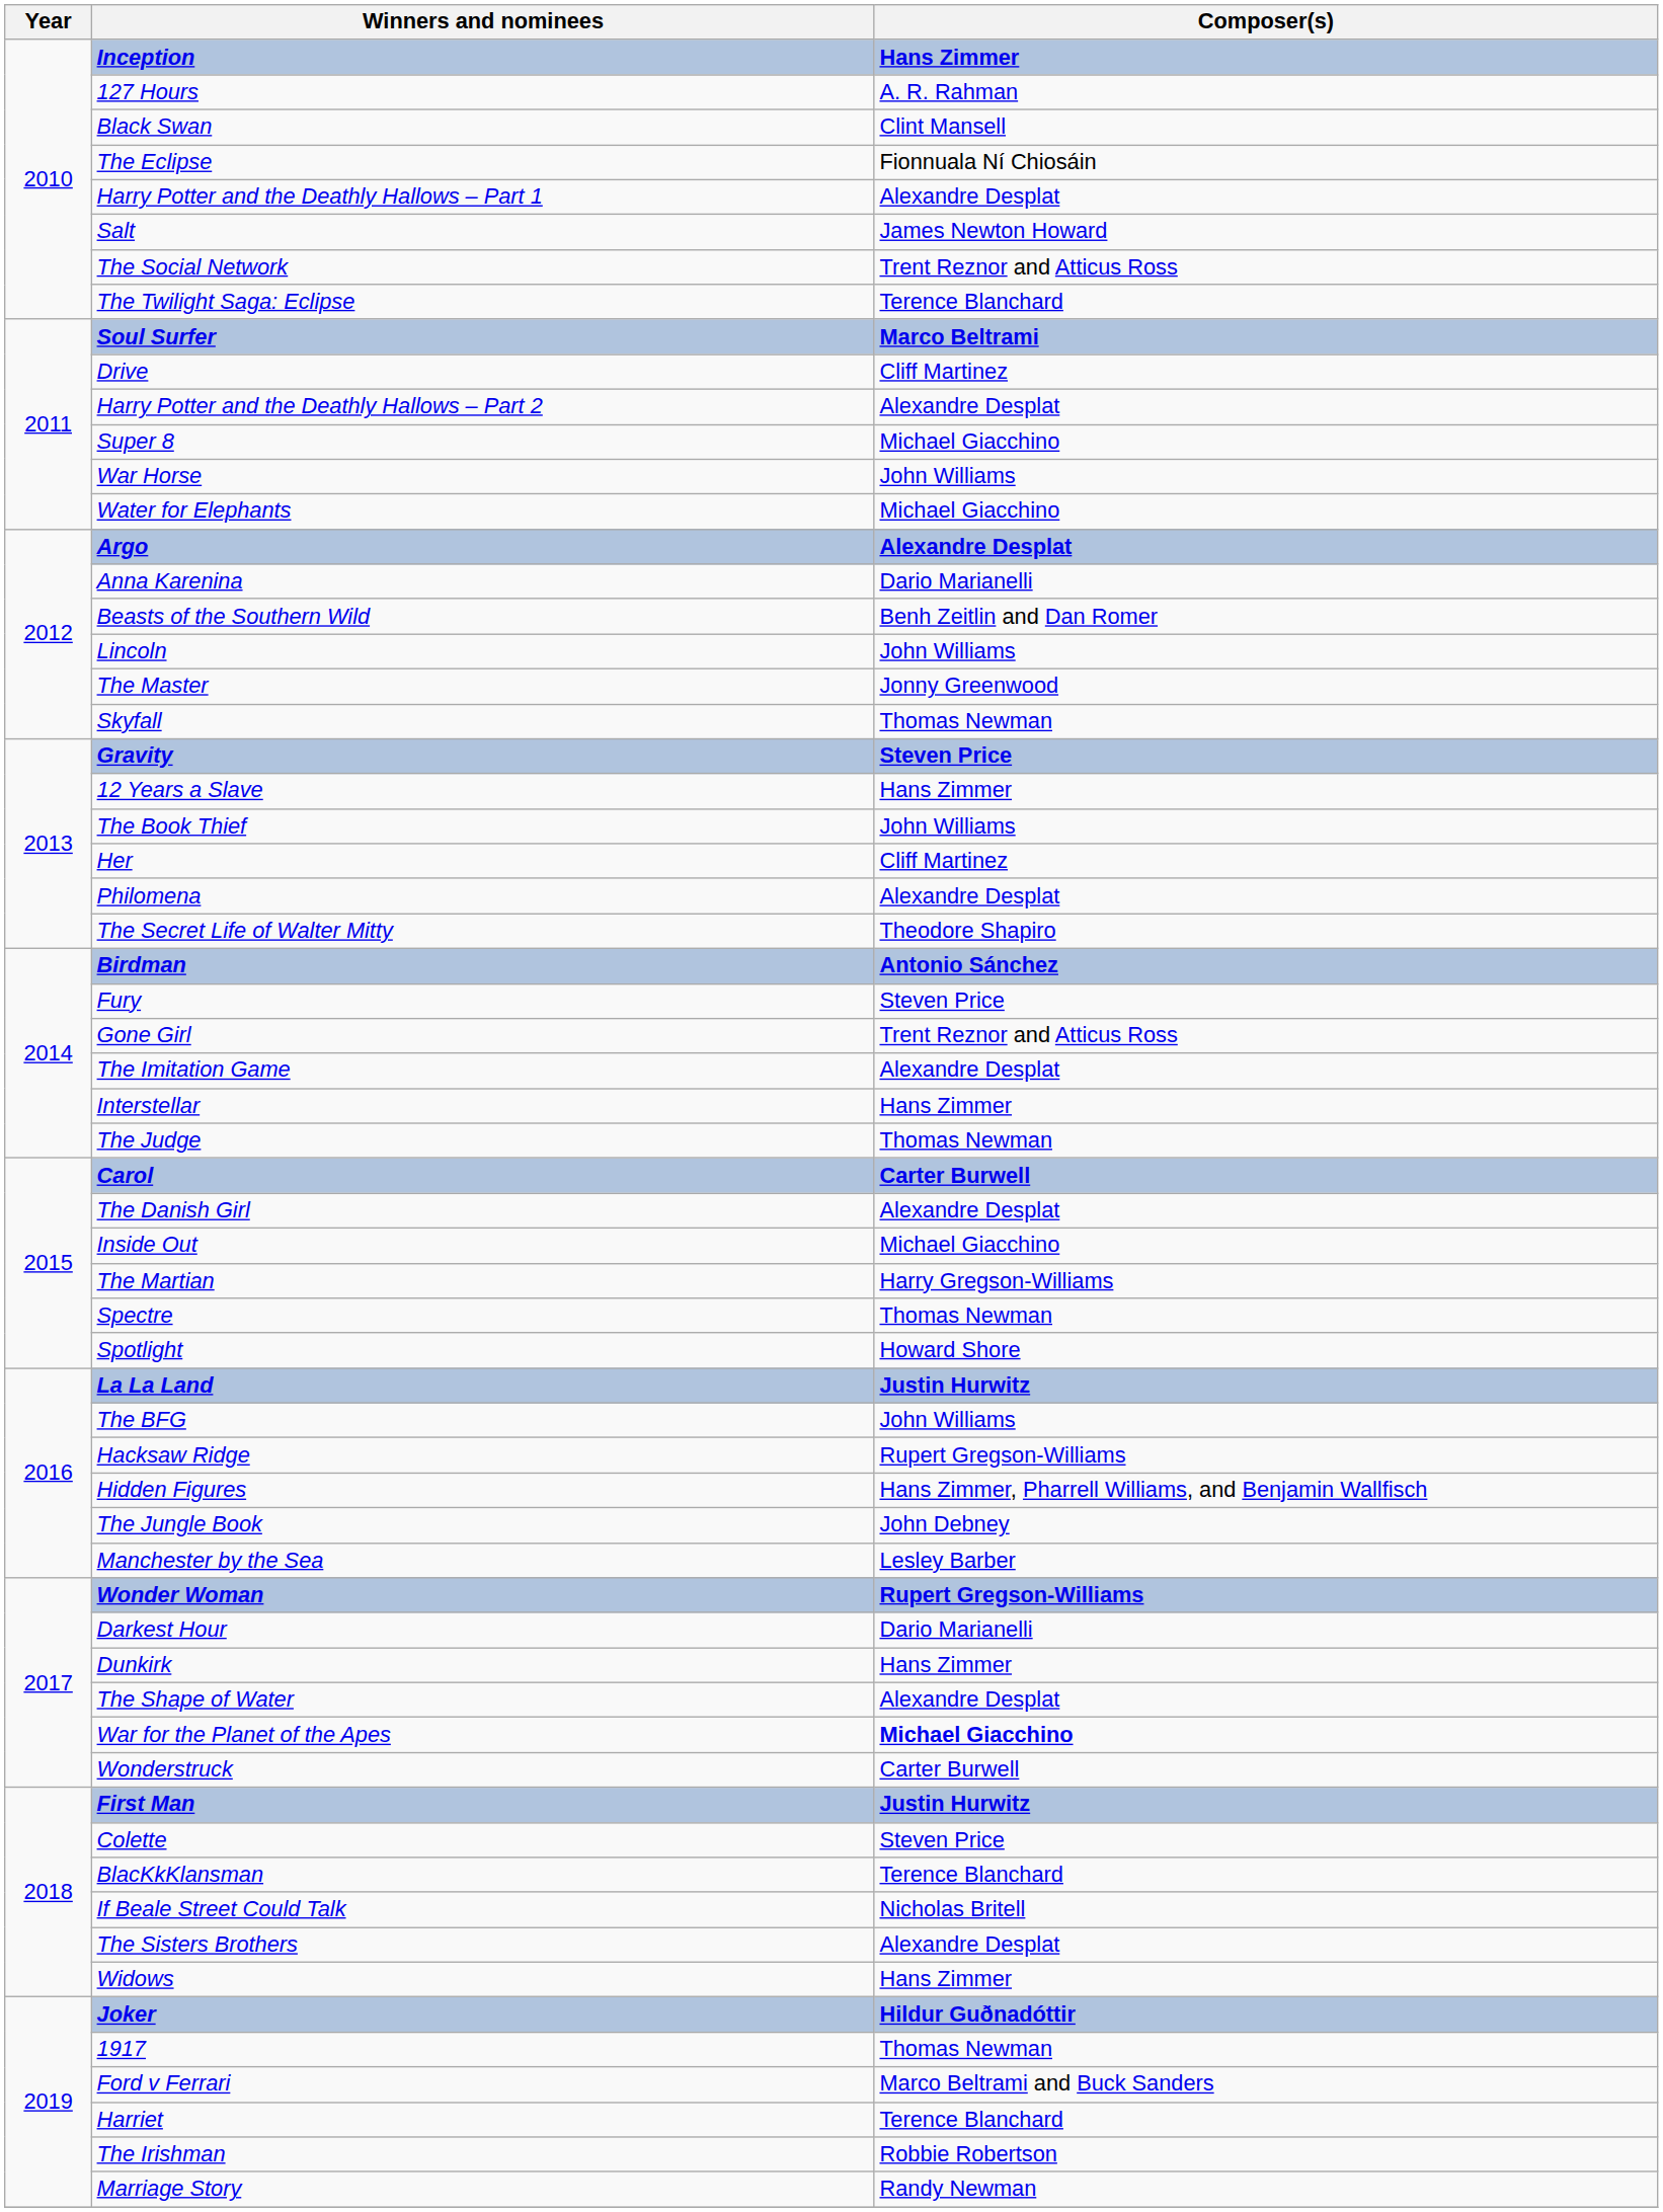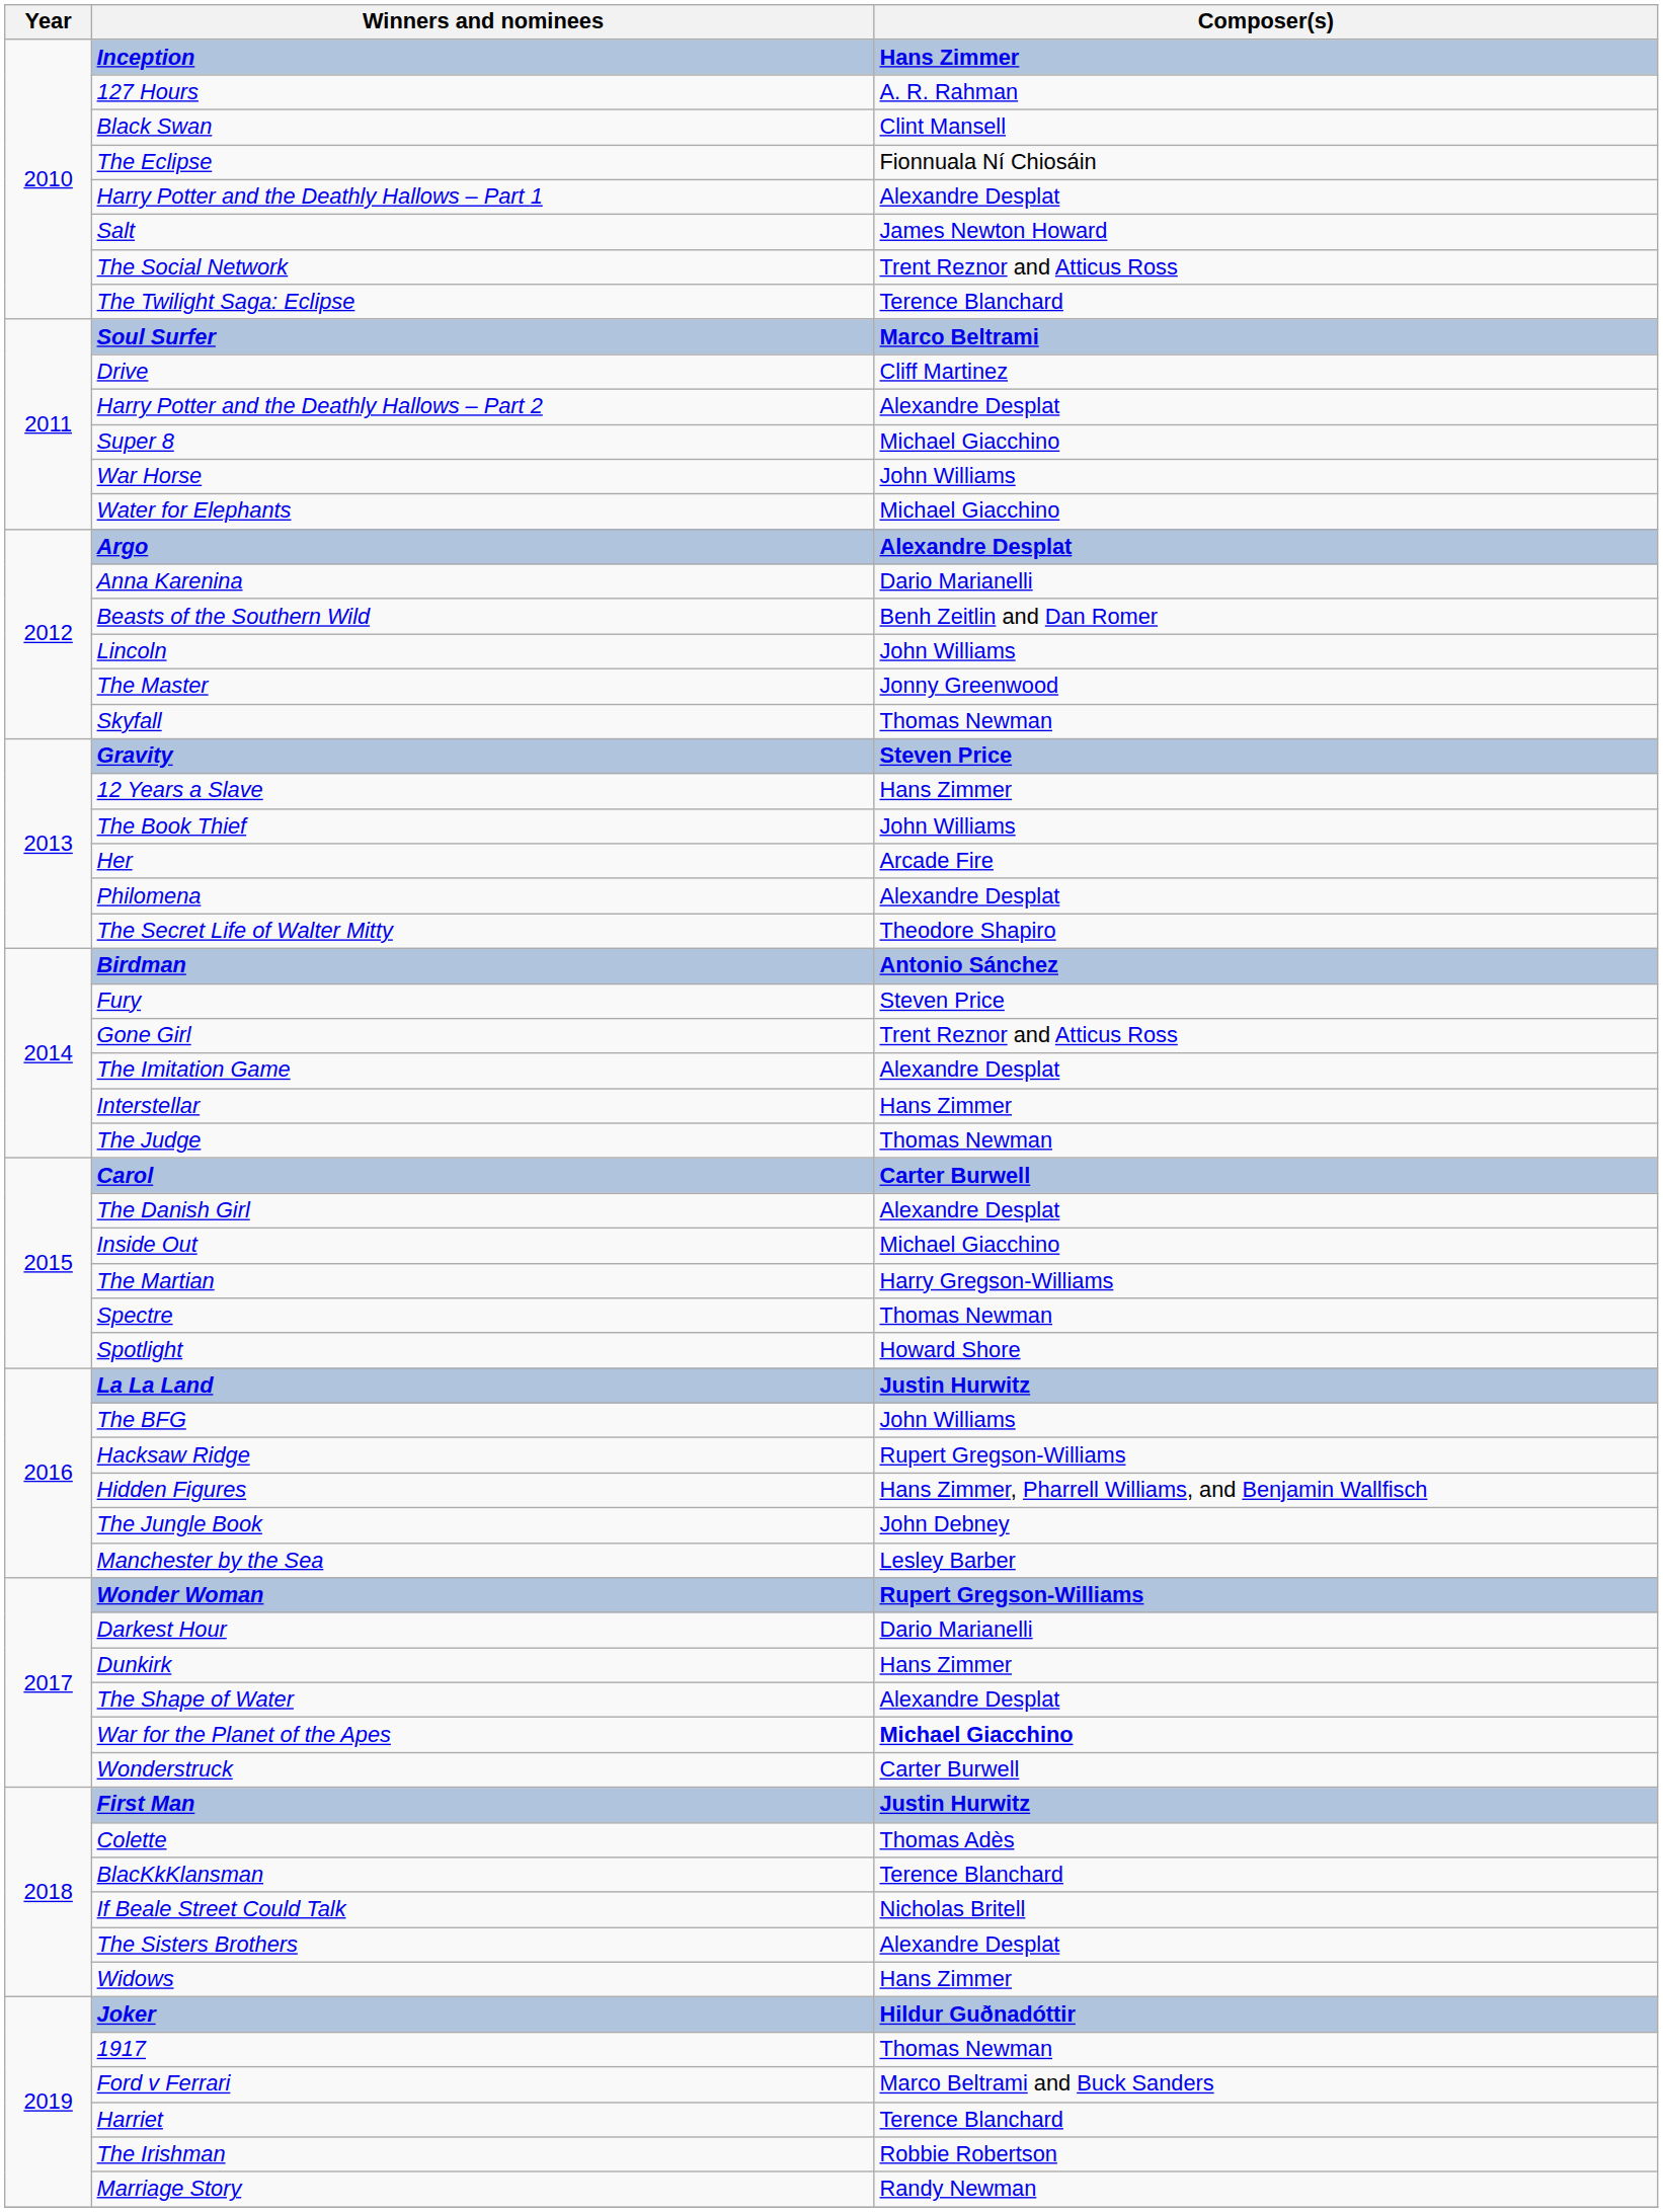 <table class="wikitable" width="95%" cellpadding="5">
 <tr>
 <th width="5%">Year</th>
 <th width="45%">Winners and nominees</th>
 <th width="45%">Composer(s)</th>
 </tr>
 <tr>
 <td rowspan="8" style="text-align:center;"><a href='#'>2010</a></td>
 <td style="background:#B0C4DE;"><strong><em><a href='#'>Inception</a></em></strong></td>
 <td style="background:#B0C4DE;"><strong><a href='#'>Hans Zimmer</a></strong></td>
 </tr>
 <tr>
 <td><em><a href='#'>127 Hours</a></em></td>
 <td><a href='#'>A. R. Rahman</a></td>
 </tr>
 <tr>
 <td><em><a href='#'>Black Swan</a></em></td>
 <td><a href='#'>Clint Mansell</a></td>
 </tr>
 <tr>
 <td><em><a href='#'>The Eclipse</a></em></td>
 <td>Fionnuala Ní Chiosáin</td>
 </tr>
 <tr>
 <td><em><a href='#'>Harry Potter and the Deathly Hallows – Part 1</a></em></td>
 <td><a href='#'>Alexandre Desplat</a></td>
 </tr>
 <tr>
 <td><em><a href='#'>Salt</a></em></td>
 <td><a href='#'>James Newton Howard</a></td>
 </tr>
 <tr>
 <td><em><a href='#'>The Social Network</a></em></td>
 <td><a href='#'>Trent Reznor</a> and <a href='#'>Atticus Ross</a></td>
 </tr>
 <tr>
 <td><em><a href='#'>The Twilight Saga: Eclipse</a></em></td>
 <td><a href='#'>Terence Blanchard</a></td>
 </tr>
 <tr>
 <td rowspan="6" style="text-align:center;"><a href='#'>2011</a></td>
 <td style="background:#B0C4DE;"><strong><em><a href='#'>Soul Surfer</a></em></strong></td>
 <td style="background:#B0C4DE;"><strong><a href='#'>Marco Beltrami</a></strong></td>
 </tr>
 <tr>
 <td><em><a href='#'>Drive</a></em></td>
 <td><a href='#'>Cliff Martinez</a></td>
 </tr>
 <tr>
 <td><em><a href='#'>Harry Potter and the Deathly Hallows – Part 2</a></em></td>
 <td><a href='#'>Alexandre Desplat</a></td>
 </tr>
 <tr>
 <td><em><a href='#'>Super 8</a></em></td>
 <td><a href='#'>Michael Giacchino</a></td>
 </tr>
 <tr>
 <td><em><a href='#'>War Horse</a></em></td>
 <td><a href='#'>John Williams</a></td>
 </tr>
 <tr>
 <td><em><a href='#'>Water for Elephants</a></em></td>
 <td><a href='#'>Michael Giacchino</a></td>
 </tr>
 <tr>
 <td rowspan="6" style="text-align:center;"><a href='#'>2012</a></td>
 <td style="background:#B0C4DE;"><strong><em><a href='#'>Argo</a></em></strong></td>
 <td style="background:#B0C4DE;"><strong><a href='#'>Alexandre Desplat</a></strong></td>
 </tr>
 <tr>
 <td><em><a href='#'>Anna Karenina</a></em></td>
 <td><a href='#'>Dario Marianelli</a></td>
 </tr>
 <tr>
 <td><em><a href='#'>Beasts of the Southern Wild</a></em></td>
 <td><a href='#'>Benh Zeitlin</a> and <a href='#'>Dan Romer</a></td>
 </tr>
 <tr>
 <td><em><a href='#'>Lincoln</a></em></td>
 <td><a href='#'>John Williams</a></td>
 </tr>
 <tr>
 <td><em><a href='#'>The Master</a></em></td>
 <td><a href='#'>Jonny Greenwood</a></td>
 </tr>
 <tr>
 <td><em><a href='#'>Skyfall</a></em></td>
 <td><a href='#'>Thomas Newman</a></td>
 </tr>
 <tr>
 <td rowspan="6" style="text-align:center;"><a href='#'>2013</a></td>
 <td style="background:#B0C4DE;"><strong><em><a href='#'>Gravity</a></em></strong></td>
 <td style="background:#B0C4DE;"><strong><a href='#'>Steven Price</a></strong></td>
 </tr>
 <tr>
 <td><em><a href='#'>12 Years a Slave</a></em></td>
 <td><a href='#'>Hans Zimmer</a></td>
 </tr>
 <tr>
 <td><em><a href='#'>The Book Thief</a></em></td>
 <td><a href='#'>John Williams</a></td>
 </tr>
 <tr>
 <td><em><a href='#'>Her</a></em></td>
-<td><a href='#'>Cliff Martinez</a></td>
+<td><a href='#'>Arcade Fire</a></td>
 </tr>
 <tr>
 <td><em><a href='#'>Philomena</a></em></td>
 <td><a href='#'>Alexandre Desplat</a></td>
 </tr>
 <tr>
 <td><em><a href='#'>The Secret Life of Walter Mitty</a></em></td>
 <td><a href='#'>Theodore Shapiro</a></td>
 </tr>
 <tr>
 <td rowspan="6" style="text-align:center;"><a href='#'>2014</a></td>
 <td style="background:#B0C4DE;"><strong><em><a href='#'>Birdman</a></em></strong></td>
 <td style="background:#B0C4DE;"><strong><a href='#'>Antonio Sánchez</a></strong></td>
 </tr>
 <tr>
 <td><em><a href='#'>Fury</a></em></td>
 <td><a href='#'>Steven Price</a></td>
 </tr>
 <tr>
 <td><em><a href='#'>Gone Girl</a></em></td>
 <td><a href='#'>Trent Reznor</a> and <a href='#'>Atticus Ross</a></td>
 </tr>
 <tr>
 <td><em><a href='#'>The Imitation Game</a></em></td>
 <td><a href='#'>Alexandre Desplat</a></td>
 </tr>
 <tr>
 <td><em><a href='#'>Interstellar</a></em></td>
 <td><a href='#'>Hans Zimmer</a></td>
 </tr>
 <tr>
 <td><em><a href='#'>The Judge</a></em></td>
 <td><a href='#'>Thomas Newman</a></td>
 </tr>
 <tr>
 <td rowspan="6" style="text-align:center;"><a href='#'>2015</a><br></td>
 <td style="background:#B0C4DE;"><strong><em><a href='#'>Carol</a></em></strong></td>
 <td style="background:#B0C4DE;"><strong><a href='#'>Carter Burwell</a></strong></td>
 </tr>
 <tr>
 <td><em><a href='#'>The Danish Girl</a></em></td>
 <td><a href='#'>Alexandre Desplat</a></td>
 </tr>
 <tr>
 <td><em><a href='#'>Inside Out</a></em></td>
 <td><a href='#'>Michael Giacchino</a></td>
 </tr>
 <tr>
 <td><em><a href='#'>The Martian</a></em></td>
 <td><a href='#'>Harry Gregson-Williams</a></td>
 </tr>
 <tr>
 <td><em><a href='#'>Spectre</a></em></td>
 <td><a href='#'>Thomas Newman</a></td>
 </tr>
 <tr>
 <td><em><a href='#'>Spotlight</a></em></td>
 <td><a href='#'>Howard Shore</a></td>
 </tr>
 <tr>
 <td rowspan="6" style="text-align:center;"><a href='#'>2016</a><br></td>
 <td style="background:#B0C4DE;"><strong><em><a href='#'>La La Land</a></em></strong></td>
 <td style="background:#B0C4DE;"><strong><a href='#'>Justin Hurwitz</a></strong></td>
 </tr>
 <tr>
 <td><em><a href='#'>The BFG</a></em></td>
 <td><a href='#'>John Williams</a></td>
 </tr>
 <tr>
 <td><em><a href='#'>Hacksaw Ridge</a></em></td>
 <td><a href='#'>Rupert Gregson-Williams</a></td>
 </tr>
 <tr>
 <td><em><a href='#'>Hidden Figures</a></em></td>
 <td><a href='#'>Hans Zimmer</a>, <a href='#'>Pharrell Williams</a>, and <a href='#'>Benjamin Wallfisch</a></td>
 </tr>
 <tr>
 <td><em><a href='#'>The Jungle Book</a></em></td>
 <td><a href='#'>John Debney</a></td>
 </tr>
 <tr>
 <td><em><a href='#'>Manchester by the Sea</a></em></td>
 <td><a href='#'>Lesley Barber</a></td>
 </tr>
 <tr>
 <td rowspan="6" style="text-align:center;"><a href='#'>2017</a><br></td>
 <td style="background:#B0C4DE;"><strong><em><a href='#'>Wonder Woman</a></em></strong></td>
 <td style="background:#B0C4DE;"><strong><a href='#'>Rupert Gregson-Williams</a></strong></td>
 </tr>
 <tr>
 <td><em><a href='#'>Darkest Hour</a></em></td>
 <td><a href='#'>Dario Marianelli</a></td>
 </tr>
 <tr>
 <td><em><a href='#'>Dunkirk</a></em></td>
 <td><a href='#'>Hans Zimmer</a></td>
 </tr>
 <tr>
 <td><em><a href='#'>The Shape of Water</a></em></td>
 <td><a href='#'>Alexandre Desplat</a></td>
 </tr>
 <tr>
 <td><em><a href='#'>War for the Planet of the Apes</a></em></td>
 <td><strong><a href='#'>Michael Giacchino</a></strong></td>
 </tr>
 <tr>
 <td><em><a href='#'>Wonderstruck</a></em></td>
 <td><a href='#'>Carter Burwell</a></td>
 </tr>
 <tr>
 <td rowspan="6" style="text-align:center;"><a href='#'>2018</a><br></td>
 <td style="background:#B0C4DE;"><strong><em><a href='#'>First Man</a></em></strong></td>
 <td style="background:#B0C4DE;"><strong><a href='#'>Justin Hurwitz</a></strong></td>
 </tr>
 <tr>
 <td><em><a href='#'>Colette</a></em></td>
-<td><a href='#'>Steven Price</a></td>
+<td><a href='#'>Thomas Adès</a></td>
 </tr>
 <tr>
 <td><em><a href='#'>BlacKkKlansman</a></em></td>
 <td><a href='#'>Terence Blanchard</a></td>
 </tr>
 <tr>
 <td><em><a href='#'>If Beale Street Could Talk</a></em></td>
 <td><a href='#'>Nicholas Britell</a></td>
 </tr>
 <tr>
 <td><em><a href='#'>The Sisters Brothers</a></em></td>
 <td><a href='#'>Alexandre Desplat</a></td>
 </tr>
 <tr>
 <td><em><a href='#'>Widows</a></em></td>
 <td><a href='#'>Hans Zimmer</a></td>
 </tr>
 <tr>
 <td rowspan="6" style="text-align:center;"><a href='#'>2019</a><br></td>
 <td style="background:#B0C4DE;"><strong><em><a href='#'>Joker</a></em></strong></td>
 <td style="background:#B0C4DE;"><strong><a href='#'>Hildur Guðnadóttir</a></strong></td>
 </tr>
 <tr>
 <td><em><a href='#'>1917</a></em></td>
 <td><a href='#'>Thomas Newman</a></td>
 </tr>
 <tr>
 <td><em><a href='#'>Ford v Ferrari</a></em></td>
 <td><a href='#'>Marco Beltrami</a> and <a href='#'>Buck Sanders</a></td>
 </tr>
 <tr>
 <td><em><a href='#'>Harriet</a></em></td>
 <td><a href='#'>Terence Blanchard</a></td>
 </tr>
 <tr>
 <td><em><a href='#'>The Irishman</a></em></td>
 <td><a href='#'>Robbie Robertson</a></td>
 </tr>
 <tr>
 <td><em><a href='#'>Marriage Story</a></em></td>
 <td><a href='#'>Randy Newman</a></td>
 </tr>
 <tr>
 </tr>
 </table>
